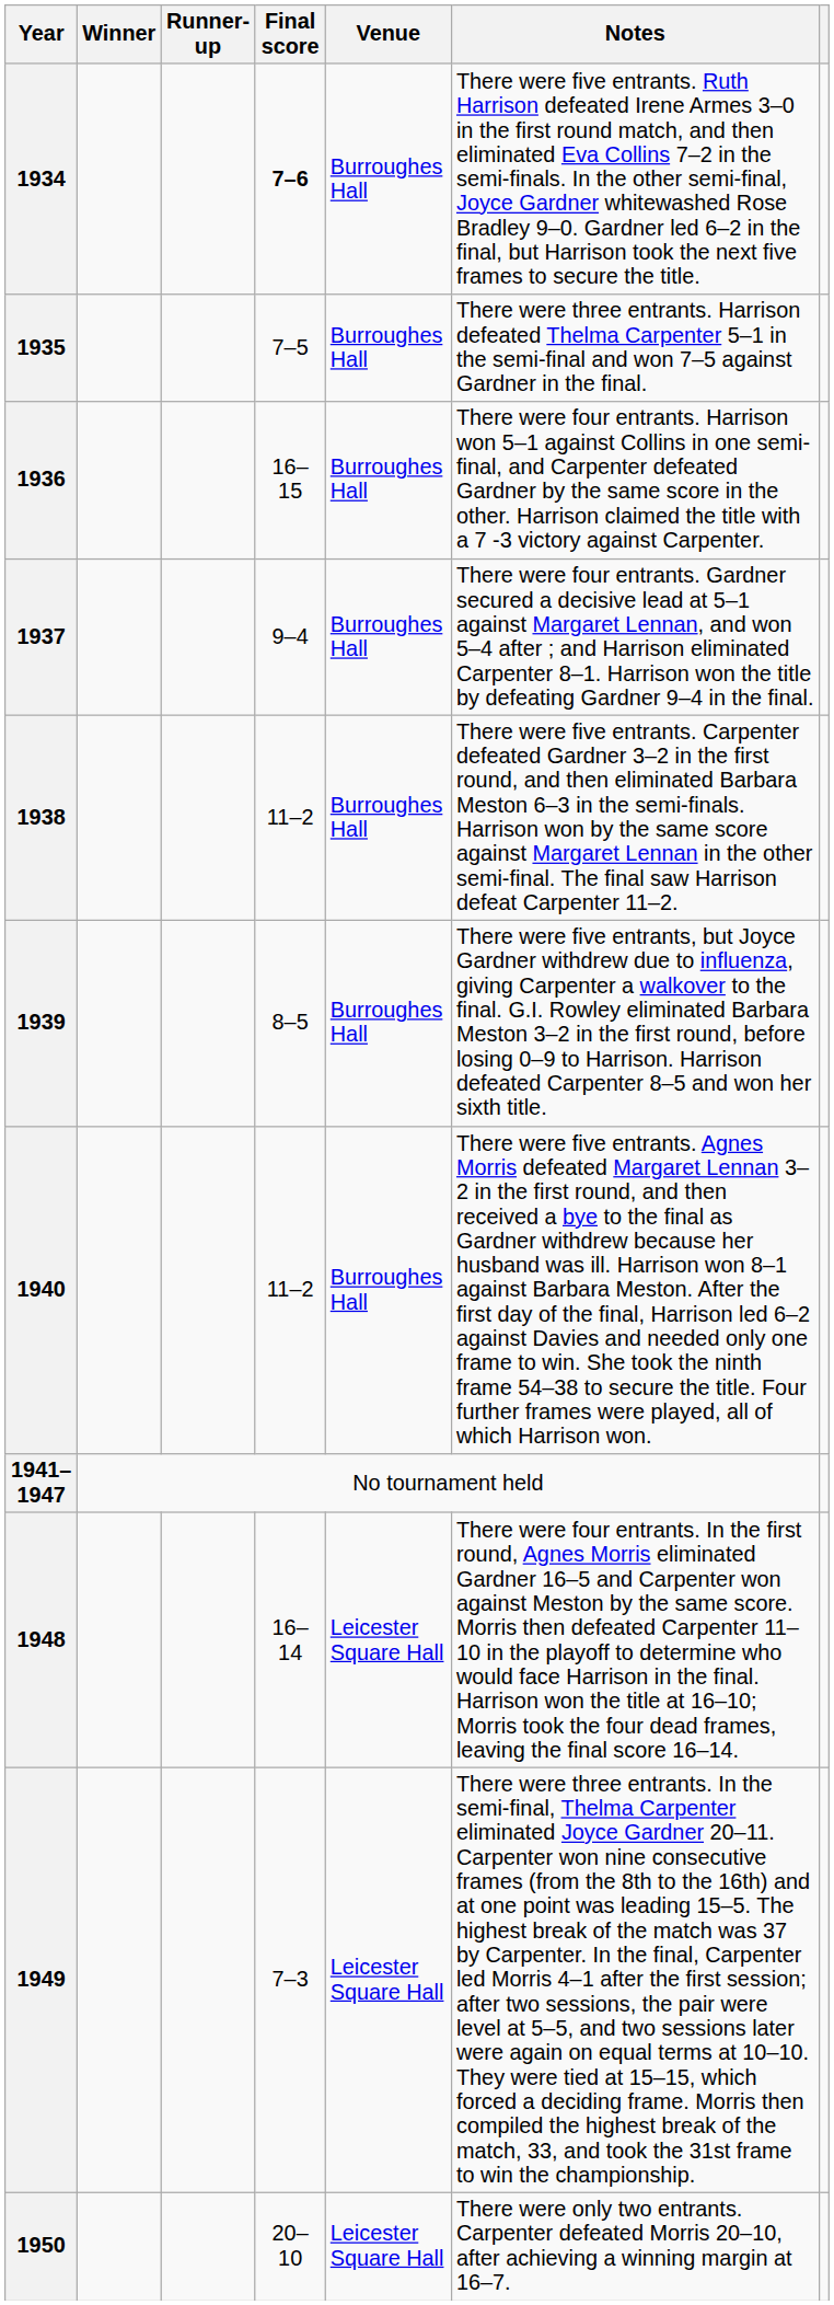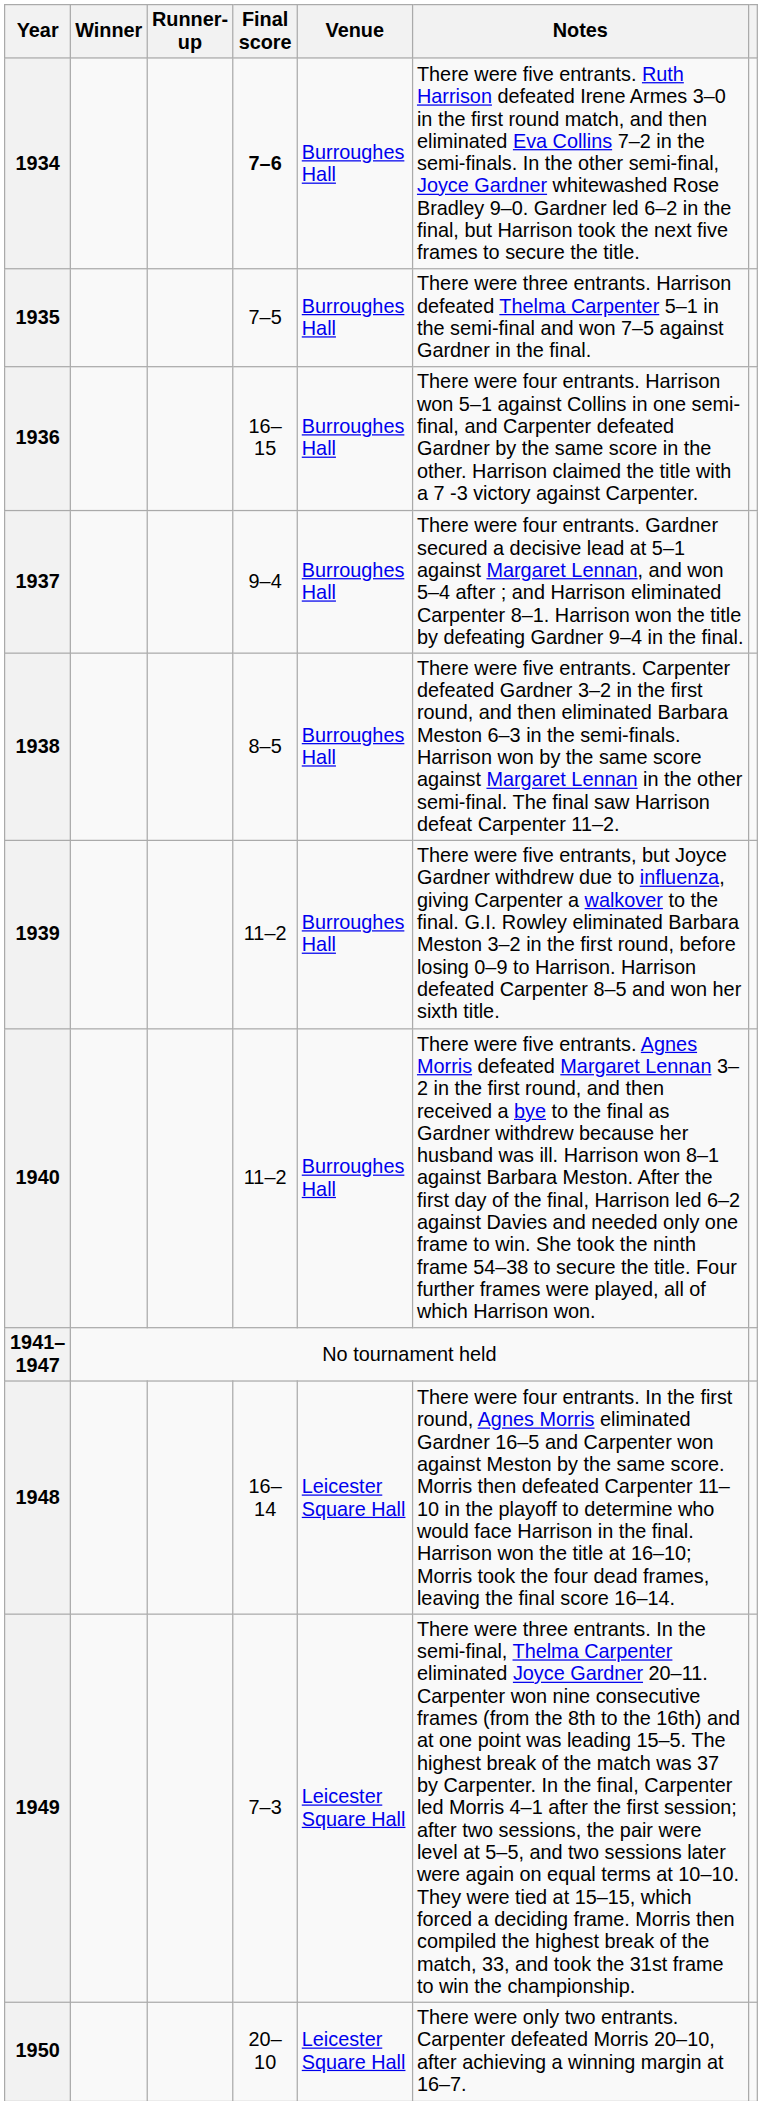 <table class="wikitable sortable">
 <tr>
 <th scope=col>Year</th>
 <th scope=col>Winner</th>
 <th scope=col>Runner-up</th>
 <th scope=col>Final score</th>
 <th scope=col>Venue</th>
 <th scope=col class="unsortable">Notes</th>
 <th scope=col class="unsortable"></th>
 </tr>
 <tr>
 <th scope=row>1934</th>
 <td></td>
 <td></td>
 <td align = "center"><strong>7–6</strong></td>
 <td align="left"><a href='#'>Burroughes Hall</a></td>
 <td>There were five entrants. <a href='#'>Ruth Harrison</a> defeated Irene Armes 3–0 in the first round match, and then eliminated <a href='#'>Eva Collins</a> 7–2 in the semi-finals. In the other semi-final, <a href='#'>Joyce Gardner</a> whitewashed Rose Bradley 9–0. Gardner led 6–2 in the final, but Harrison took the next five frames to secure the title.</td>
 <td></td>
 </tr>
 <tr>
 <th scope=row>1935</th>
 <td></td>
 <td></td>
 <td align = "center">7–5</td>
 <td align="left"><a href='#'>Burroughes Hall</a></td>
 <td>There were three entrants. Harrison defeated <a href='#'>Thelma Carpenter</a> 5–1 in the semi-final and won 7–5 against Gardner in the final.</td>
 <td></td>
 </tr>
 <tr>
 <th scope=row>1936</th>
 <td></td>
 <td></td>
 <td align = "center">16–15</td>
 <td align="left"><a href='#'>Burroughes Hall</a></td>
 <td>There were four entrants. Harrison won 5–1 against Collins in one semi-final, and Carpenter defeated Gardner by the same score in the other. Harrison claimed the title with a 7 -3 victory against Carpenter.</td>
 <td></td>
 </tr>
 <tr>
 <th scope=row>1937</th>
 <td></td>
 <td></td>
 <td align = "center">9–4</td>
 <td align="left"><a href='#'>Burroughes Hall</a></td>
 <td>There were four entrants. Gardner secured a decisive lead at 5–1 against <a href='#'>Margaret Lennan</a>, and won 5–4 after ; and Harrison eliminated Carpenter 8–1. Harrison won the title by defeating Gardner 9–4 in the final.</td>
 <td></td>
 </tr>
 <tr>
 <th scope=row>1938</th>
 <td></td>
 <td></td>
-<td align = "center">11–2</td>
+<td align = "center">8–5</td>
 <td align="left"><a href='#'>Burroughes Hall</a></td>
 <td>There were five entrants. Carpenter defeated Gardner 3–2 in the first round, and then eliminated Barbara Meston 6–3 in the semi-finals. Harrison won by the same score against <a href='#'>Margaret Lennan</a> in the other semi-final. The final saw Harrison defeat Carpenter 11–2.</td>
 <td><br></td>
 </tr>
 <tr>
 <th scope=row>1939</th>
 <td></td>
 <td></td>
-<td align = "center">8–5</td>
+<td align = "center">11–2</td>
 <td align="left"><a href='#'>Burroughes Hall</a></td>
 <td>There were five entrants, but Joyce Gardner withdrew due to <a href='#'>influenza</a>, giving Carpenter a <a href='#'>walkover</a> to the final. G.I. Rowley eliminated Barbara Meston 3–2 in the first round, before losing 0–9 to Harrison. Harrison defeated Carpenter 8–5 and won her sixth title.</td>
 <td></td>
 </tr>
 <tr>
 <th scope=row>1940</th>
 <td></td>
 <td></td>
 <td align = "center">11–2</td>
 <td align="left"><a href='#'>Burroughes Hall</a></td>
 <td>There were five entrants. <a href='#'>Agnes Morris</a> defeated <a href='#'>Margaret Lennan</a> 3–2 in the first round, and then received a <a href='#'>bye</a> to the final as Gardner withdrew because her husband was ill. Harrison won 8–1 against Barbara Meston. After the first day of the final, Harrison led 6–2 against Davies and needed only one frame to win. She took the ninth frame 54–38 to secure the title. Four further frames were played, all of which Harrison won.</td>
 <td></td>
 </tr>
 <tr>
 <th scope=row>1941–1947</th>
 <td data-sort-value="ZZ" align = "center" colspan = "5">No tournament held</td>
 <td></td>
 </tr>
 <tr>
 <th scope=row>1948</th>
 <td></td>
 <td></td>
 <td align = "center">16–14</td>
 <td align="left"><a href='#'>Leicester Square Hall</a></td>
 <td>There were four entrants. In the first round, <a href='#'>Agnes Morris</a> eliminated Gardner 16–5 and Carpenter won against Meston by the same score. Morris then defeated Carpenter 11–10 in the playoff to determine who would face Harrison in the final. Harrison won the title at 16–10; Morris took the four dead frames, leaving the final score 16–14.</td>
 <td></td>
 </tr>
 <tr>
 <th scope=row>1949</th>
 <td></td>
 <td></td>
 <td align = "center">7–3</td>
 <td align="left"><a href='#'>Leicester Square Hall</a></td>
 <td>There were three entrants. In the semi-final, <a href='#'>Thelma Carpenter</a> eliminated <a href='#'>Joyce Gardner</a> 20–11. Carpenter won nine consecutive frames (from the 8th to the 16th) and at one point was leading 15–5. The highest break of the match was 37 by Carpenter. In the final, Carpenter led Morris 4–1 after the first session; after two sessions, the pair were level at 5–5, and two sessions later were again on equal terms at 10–10. They were tied at 15–15, which forced a deciding frame. Morris then compiled the highest break of the match, 33, and took the 31st frame to win the championship.</td>
 <td></td>
 </tr>
 <tr>
 <th scope=row>1950</th>
 <td></td>
 <td></td>
 <td align = "center">20–10</td>
 <td align="left"><a href='#'>Leicester Square Hall</a></td>
 <td>There were only two entrants. Carpenter defeated Morris 20–10, after achieving a winning margin at 16–7.</td>
 <td></td>
 </tr>
 </table>
